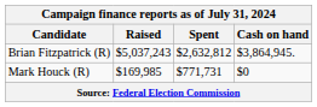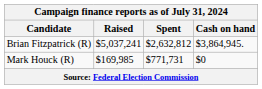 <table class="wikitable sortable">
 <tr>
 <th colspan=4>Campaign finance reports as of July 31, 2024</th>
 </tr>
 <tr style="text-align:center;">
 <th>Candidate</th>
 <th>Raised</th>
 <th>Spent</th>
 <th>Cash on hand</th>
 </tr>
 <tr>
 <td>Brian Fitzpatrick (R)</td>
-<td>$5,037,243</td>
+<td>$5,037,241</td>
 <td>$2,632,812</td>
 <td>$3,864,945.</td>
 </tr>
 <tr>
 <td>Mark Houck (R)</td>
 <td>$169,985</td>
 <td>$771,731</td>
 <td>$0</td>
 </tr>
 <tr>
 <th colspan="4"><small>Source: <a href='#'>Federal Election Commission</a></small></th>
 </tr>
 </table>
